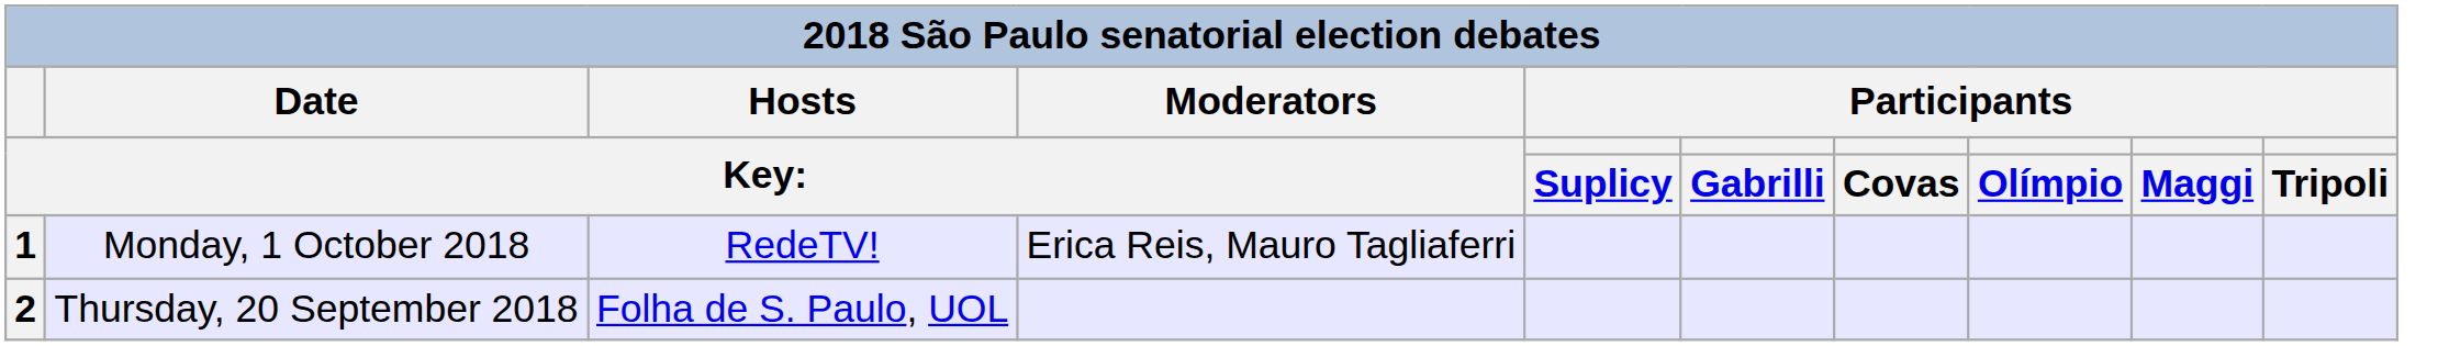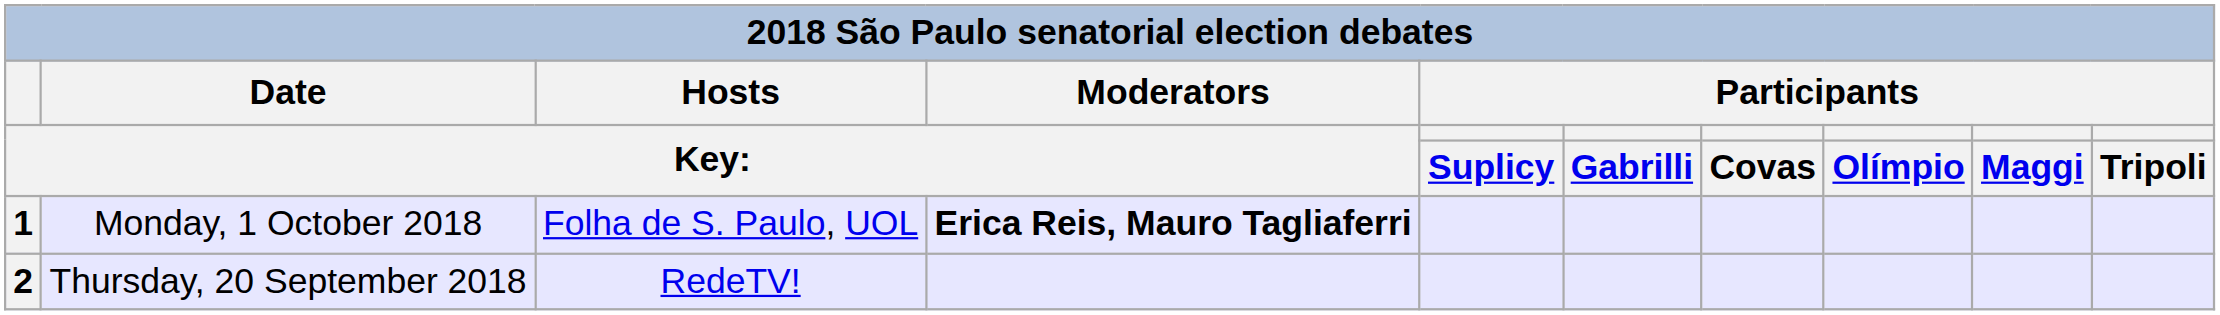 <table class="plainrowheaders wikitable" style=text-align:center>
 <tr>
 <th colspan=10 style=background:#B0C4DE>2018 São Paulo senatorial election debates</th>
 </tr>
 <tr style=line-height:1.3>
 <th></th>
 <th>Date</th>
 <th>Hosts</th>
 <th>Moderators</th>
 <th colspan=6 scope=col>Participants</th>
 </tr>
 <tr>
 <th colspan=4 rowspan=2>Key:<br></th>
 <th scope=col style=background:><small><a href='#'></a></small></th>
 <th scope=col style=background:><small><a href='#'></a></small></th>
 <th scope=col style=background:><small><a href='#'></a></small></th>
 <th scope=col style=background:><small><a href='#'></a></small></th>
 <th scope=col style=background:><small><a href='#'></a></small></th>
 <th scope=col style=background:><small><a href='#'></a></small></th>
 </tr>
 <tr>
 <th><a href='#'>Suplicy</a></th>
 <th><a href='#'>Gabrilli</a></th>
 <th>Covas</th>
 <th><a href='#'>Olímpio</a></th>
 <th><a href='#'>Maggi</a></th>
 <th>Tripoli</th>
 </tr>
 <tr style=background:#e7e7ff>
 <th scope=row style=text-align:center>1</th>
 <td>Monday, 1 October 2018</td>
-<td><a href='#'>RedeTV!</a></td>
-<td>Erica Reis, Mauro Tagliaferri</td>
+<td><a href='#'>Folha de S. Paulo</a>, <a href='#'>UOL</a></td>
+<td><strong>Erica Reis, Mauro Tagliaferri</strong></td>
 <td></td>
 <td></td>
 <td></td>
 <td></td>
 <td></td>
 <td></td>
 </tr>
 <tr style=background:#e7e7ff>
 <th scope=row style=text-align:center>2</th>
 <td>Thursday, 20 September 2018</td>
-<td><a href='#'>Folha de S. Paulo</a>, <a href='#'>UOL</a></td>
+<td><a href='#'>RedeTV!</a></td>
 <td></td>
 <td></td>
 <td></td>
 <td></td>
 <td></td>
 <td></td>
 <td></td>
 </tr>
 </table>
